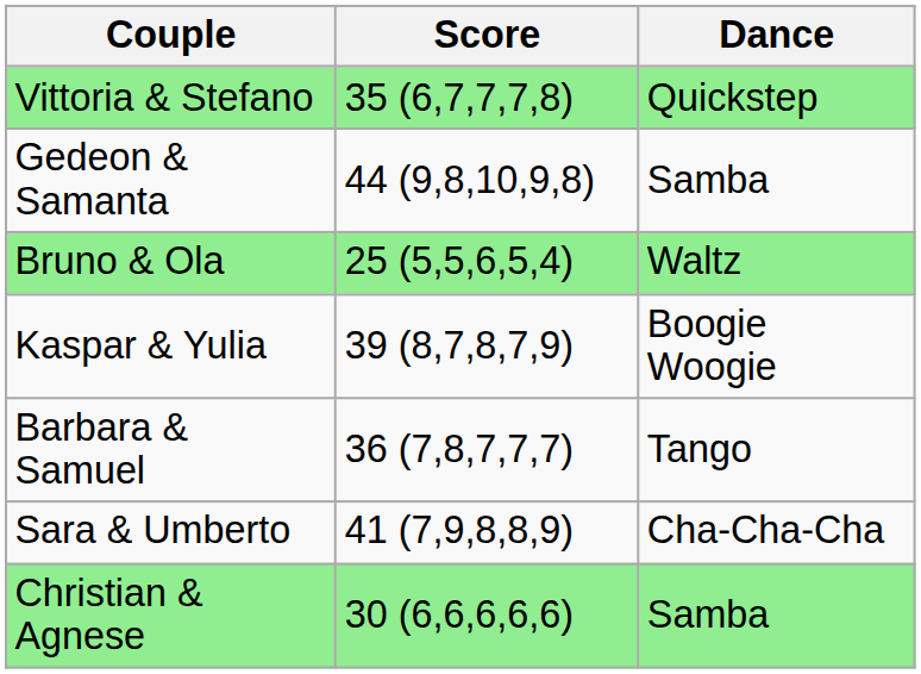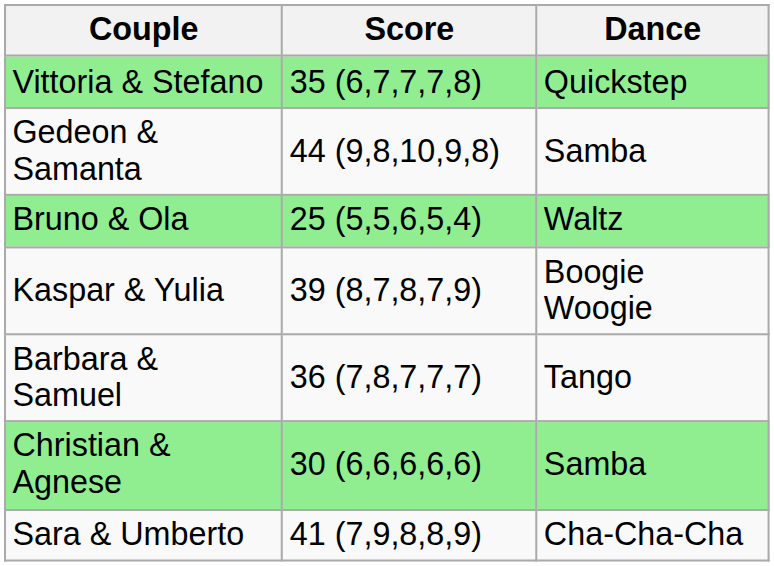 <table class="wikitable" style="width:30%;">
 <tr>
 <th style="width:18%;">Couple</th>
 <th style="width:10%;">Score</th>
 <th style="width:10%;">Dance</th>
 </tr>
 <tr>
 <td bgcolor="lightgreen">Vittoria & Stefano</td>
 <td bgcolor="lightgreen">35 (6,7,7,7,8)</td>
 <td bgcolor="lightgreen">Quickstep</td>
 </tr>
 <tr>
 <td>Gedeon & Samanta</td>
 <td>44 (9,8,10,9,8)</td>
 <td>Samba</td>
 </tr>
 <tr>
 <td bgcolor="lightgreen">Bruno & Ola</td>
 <td bgcolor="lightgreen">25 (5,5,6,5,4)</td>
 <td bgcolor="lightgreen">Waltz</td>
 </tr>
 <tr>
 <td>Kaspar & Yulia</td>
 <td>39 (8,7,8,7,9)</td>
 <td>Boogie Woogie</td>
 </tr>
 <tr>
 <td>Barbara & Samuel</td>
 <td>36 (7,8,7,7,7)</td>
 <td>Tango</td>
 </tr>
 <tr>
+<td bgcolor="lightgreen">Christian & Agnese</td>
+<td bgcolor="lightgreen">30 (6,6,6,6,6)</td>
+<td bgcolor="lightgreen">Samba</td>
+</tr>
+<tr>
 <td>Sara & Umberto</td>
 <td>41 (7,9,8,8,9)</td>
 <td>Cha-Cha-Cha</td>
 </tr>
-<tr>
-<td bgcolor="lightgreen">Christian & Agnese</td>
-<td bgcolor="lightgreen">30 (6,6,6,6,6)</td>
-<td bgcolor="lightgreen">Samba</td>
-</tr>
 </table>
